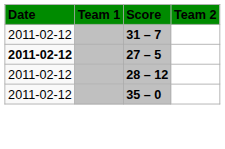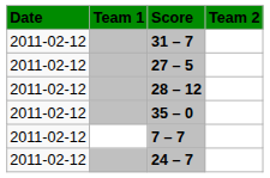 <table class="wikitable" style="margin:0.5em auto; font-size:95%">
 <tr bgcolor="#008B00">
 <td><strong>Date</strong></td>
 <td><strong>Team 1</strong></td>
 <td><strong>Score</strong></td>
 <td><strong>Team 2</strong></td>
 </tr>
 <tr>
 <td>2011-02-12</td>
 <td bgcolor="silver"></td>
 <td bgcolor="silver"><strong>31 – 7</strong></td>
 <td bgcolor="white"></td>
 </tr>
 <tr>
-<td><strong>2011-02-12</strong></td>
+<td>2011-02-12</td>
 <td bgcolor="silver"></td>
 <td bgcolor="silver"><strong>27 – 5</strong></td>
 <td bgcolor="white"></td>
 </tr>
 <tr>
 <td>2011-02-12</td>
 <td bgcolor="silver"></td>
 <td bgcolor="silver"><strong>28 – 12</strong></td>
 <td bgcolor="white"></td>
 </tr>
 <tr>
 <td>2011-02-12</td>
 <td bgcolor="silver"></td>
 <td bgcolor="silver"><strong>35 – 0</strong></td>
 <td bgcolor="white"></td>
 </tr>
+<tr>
+<td>2011-02-12</td>
+<td bgcolor="white"></td>
+<td bgcolor="silver"><strong>7 – 7</strong></td>
+<td bgcolor="white"></td>
+</tr>
+<tr>
+<td>2011-02-12</td>
+<td bgcolor="silver"></td>
+<td bgcolor="silver"><strong>24 – 7</strong></td>
+<td bgcolor="white"></td>
+</tr>
 </table>
